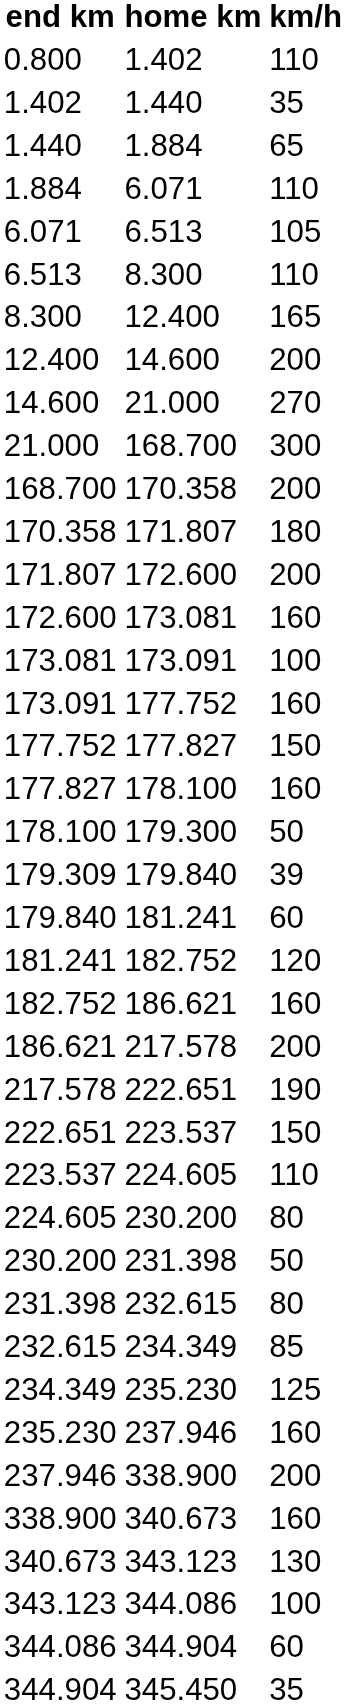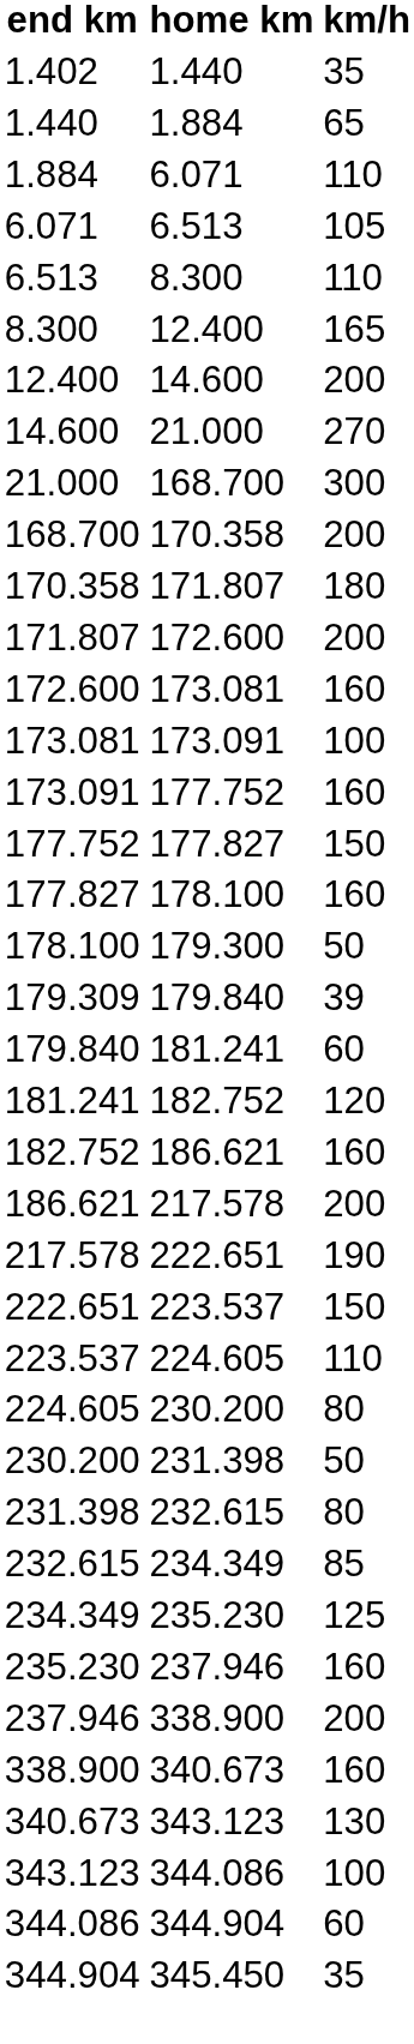 <table>
 <tr>
 <th>end km</th>
 <th>home km</th>
 <th>km/h</th>
-</tr>
-<tr>
-<td>0.800</td>
-<td>1.402</td>
-<td>110</td>
 </tr>
 <tr>
 <td>1.402</td>
 <td>1.440</td>
 <td>35</td>
 </tr>
 <tr>
 <td>1.440</td>
 <td>1.884</td>
 <td>65</td>
 </tr>
 <tr>
 <td>1.884</td>
 <td>6.071</td>
 <td>110</td>
 </tr>
 <tr>
 <td>6.071</td>
 <td>6.513</td>
 <td>105</td>
 </tr>
 <tr>
 <td>6.513</td>
 <td>8.300</td>
 <td>110</td>
 </tr>
 <tr>
 <td>8.300</td>
 <td>12.400</td>
 <td>165</td>
 </tr>
 <tr>
 <td>12.400</td>
 <td>14.600</td>
 <td>200</td>
 </tr>
 <tr>
 <td>14.600</td>
 <td>21.000</td>
 <td>270</td>
 </tr>
 <tr>
 <td>21.000</td>
 <td>168.700</td>
 <td>300</td>
 </tr>
 <tr>
 <td>168.700</td>
 <td>170.358</td>
 <td>200</td>
 </tr>
 <tr>
 <td>170.358</td>
 <td>171.807</td>
 <td>180</td>
 </tr>
 <tr>
 <td>171.807</td>
 <td>172.600</td>
 <td>200</td>
 </tr>
 <tr>
 <td>172.600</td>
 <td>173.081</td>
 <td>160</td>
 </tr>
 <tr>
 <td>173.081</td>
 <td>173.091</td>
 <td>100</td>
 </tr>
 <tr>
 <td>173.091</td>
 <td>177.752</td>
 <td>160</td>
 </tr>
 <tr>
 <td>177.752</td>
 <td>177.827</td>
 <td>150</td>
 </tr>
 <tr>
 <td>177.827</td>
 <td>178.100</td>
 <td>160</td>
 </tr>
 <tr>
 <td>178.100</td>
 <td>179.300</td>
 <td>50</td>
 </tr>
 <tr>
 <td>179.309</td>
 <td>179.840</td>
 <td>39</td>
 </tr>
 <tr>
 <td>179.840</td>
 <td>181.241</td>
 <td>60</td>
 </tr>
 <tr>
 <td>181.241</td>
 <td>182.752</td>
 <td>120</td>
 </tr>
 <tr>
 <td>182.752</td>
 <td>186.621</td>
 <td>160</td>
 </tr>
 <tr>
 <td>186.621</td>
 <td>217.578</td>
 <td>200</td>
 </tr>
 <tr>
 <td>217.578</td>
 <td>222.651</td>
 <td>190</td>
 </tr>
 <tr>
 <td>222.651</td>
 <td>223.537</td>
 <td>150</td>
 </tr>
 <tr>
 <td>223.537</td>
 <td>224.605</td>
 <td>110</td>
 </tr>
 <tr>
 <td>224.605</td>
 <td>230.200</td>
 <td>80</td>
 </tr>
 <tr>
 <td>230.200</td>
 <td>231.398</td>
 <td>50</td>
 </tr>
 <tr>
 <td>231.398</td>
 <td>232.615</td>
 <td>80</td>
 </tr>
 <tr>
 <td>232.615</td>
 <td>234.349</td>
 <td>85</td>
 </tr>
 <tr>
 <td>234.349</td>
 <td>235.230</td>
 <td>125</td>
 </tr>
 <tr>
 <td>235.230</td>
 <td>237.946</td>
 <td>160</td>
 </tr>
 <tr>
 <td>237.946</td>
 <td>338.900</td>
 <td>200</td>
 </tr>
 <tr>
 <td>338.900</td>
 <td>340.673</td>
 <td>160</td>
 </tr>
 <tr>
 <td>340.673</td>
 <td>343.123</td>
 <td>130</td>
 </tr>
 <tr>
 <td>343.123</td>
 <td>344.086</td>
 <td>100</td>
 </tr>
 <tr>
 <td>344.086</td>
 <td>344.904</td>
 <td>60</td>
 </tr>
 <tr>
 <td>344.904</td>
 <td>345.450</td>
 <td>35</td>
 </tr>
 </table>
